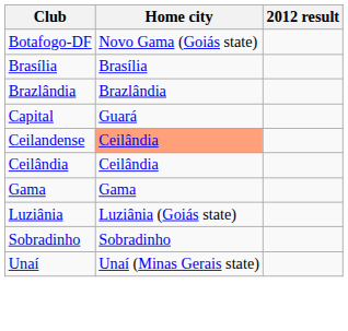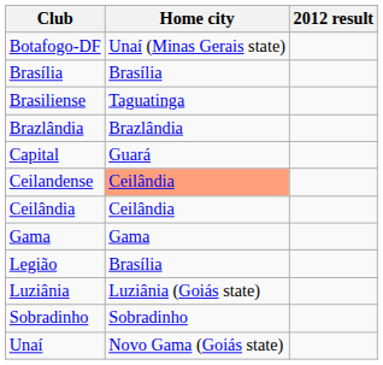 <table class="wikitable sortable">
 <tr>
 <th>Club</th>
 <th>Home city</th>
 <th>2012 result</th>
 </tr>
 <tr>
 <td><a href='#'>Botafogo-DF</a></td>
-<td><a href='#'>Novo Gama</a> (<a href='#'>Goiás</a> state)</td>
+<td><a href='#'>Unaí</a> (<a href='#'>Minas Gerais</a> state)</td>
 <td></td>
 </tr>
 <tr>
 <td><a href='#'>Brasília</a></td>
 <td><a href='#'>Brasília</a></td>
+<td></td>
+</tr>
+<tr>
+<td><a href='#'>Brasiliense</a></td>
+<td><a href='#'>Taguatinga</a></td>
 <td></td>
 </tr>
 <tr>
 <td><a href='#'>Brazlândia</a></td>
 <td><a href='#'>Brazlândia</a></td>
 <td></td>
 </tr>
 <tr>
 <td><a href='#'>Capital</a></td>
 <td><a href='#'>Guará</a></td>
 <td></td>
 </tr>
 <tr>
 <td><a href='#'>Ceilandense</a></td>
 <td style="background: lightsalmon;"><a href='#'>Ceilândia</a></td>
 <td></td>
 </tr>
 <tr>
 <td><a href='#'>Ceilândia</a></td>
 <td><a href='#'>Ceilândia</a></td>
 <td></td>
 </tr>
 <tr>
 <td><a href='#'>Gama</a></td>
 <td><a href='#'>Gama</a></td>
 <td></td>
 </tr>
 <tr>
+<td><a href='#'>Legião</a></td>
+<td><a href='#'>Brasília</a></td>
+<td></td>
+</tr>
+<tr>
 <td><a href='#'>Luziânia</a></td>
 <td><a href='#'>Luziânia</a> (<a href='#'>Goiás</a> state)</td>
 <td></td>
 </tr>
 <tr>
 <td><a href='#'>Sobradinho</a></td>
 <td><a href='#'>Sobradinho</a></td>
 <td></td>
 </tr>
 <tr>
 <td><a href='#'>Unaí</a></td>
-<td><a href='#'>Unaí</a> (<a href='#'>Minas Gerais</a> state)</td>
+<td><a href='#'>Novo Gama</a> (<a href='#'>Goiás</a> state)</td>
 <td></td>
 </tr>
 </table>
